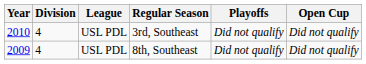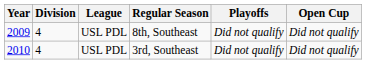 <table class="wikitable">
 <tr>
 <th>Year</th>
 <th>Division</th>
 <th>League</th>
 <th>Regular Season</th>
 <th>Playoffs</th>
 <th>Open Cup</th>
 </tr>
 <tr>
+<td><a href='#'>2009</a></td>
+<td>4</td>
+<td>USL PDL</td>
+<td>8th, Southeast</td>
+<td><em>Did not qualify</em></td>
+<td><em>Did not qualify</em></td>
+</tr>
+<tr>
 <td><a href='#'>2010</a></td>
 <td>4</td>
 <td>USL PDL</td>
 <td>3rd, Southeast</td>
 <td><em>Did not qualify</em></td>
 <td><em>Did not qualify</em></td>
 </tr>
-<tr>
-<td><a href='#'>2009</a></td>
-<td>4</td>
-<td>USL PDL</td>
-<td>8th, Southeast</td>
-<td><em>Did not qualify</em></td>
-<td><em>Did not qualify</em></td>
-</tr>
 </table>
